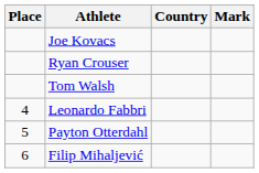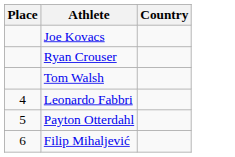 <table class="wikitable">
 <tr>
 <th>Place</th>
 <th>Athlete</th>
 <th>Country</th>
-<th>Mark</th>
 </tr>
 <tr>
 <td align=center></td>
 <td><a href='#'>Joe Kovacs</a></td>
-<td></td>
 <td></td>
 </tr>
 <tr>
 <td align=center></td>
 <td><a href='#'>Ryan Crouser</a></td>
 <td></td>
-<td></td>
 </tr>
 <tr>
 <td align=center></td>
 <td><a href='#'>Tom Walsh</a></td>
-<td></td>
 <td></td>
 </tr>
 <tr>
 <td align=center>4</td>
 <td><a href='#'>Leonardo Fabbri</a></td>
 <td></td>
-<td></td>
 </tr>
 <tr>
 <td align=center>5</td>
 <td><a href='#'>Payton Otterdahl</a></td>
-<td></td>
 <td></td>
 </tr>
 <tr>
 <td align=center>6</td>
 <td><a href='#'>Filip Mihaljević</a></td>
 <td></td>
-<td></td>
 </tr>
 </table>
